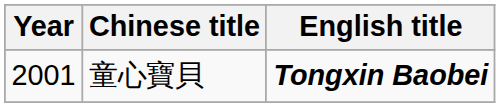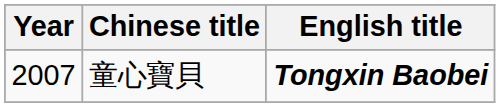 <table class="wikitable">
 <tr>
 <th>Year</th>
 <th>Chinese title</th>
 <th>English title</th>
 </tr>
 <tr>
-<td>2001</td>
+<td>2007</td>
 <td>童心寶貝</td>
 <td><strong><em>Tongxin Baobei</em></strong></td>
 </tr>
 </table>
